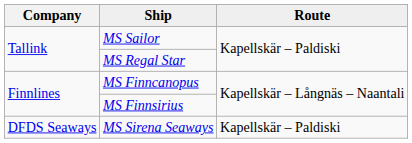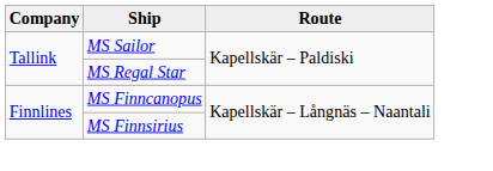 <table class="wikitable">
 <tr>
 <th>Company</th>
 <th style="background: #efefef; border-bottom: 1px;">Ship</th>
 <th style="background: #efefef; border-bottom: 1px;">Route</th>
 </tr>
 <tr>
 <td rowspan="2"> <a href='#'>Tallink</a></td>
 <td rowspan="1"><em><a href='#'>MS Sailor</a></em></td>
 <td rowspan="2">Kapellskär – Paldiski</td>
 </tr>
 <tr>
 <td rowspan="1"><em><a href='#'>MS Regal Star</a></em></td>
 </tr>
 <tr>
 <td rowspan="2"> <a href='#'>Finnlines</a></td>
 <td rowspan="1"><em><a href='#'>MS Finncanopus</a></em></td>
 <td rowspan="2">Kapellskär – Långnäs – Naantali</td>
 </tr>
 <tr>
 <td rowspan="1"><em><a href='#'>MS Finnsirius</a></em></td>
 </tr>
-<tr>
-<td rowspan="1"> <a href='#'>DFDS Seaways</a></td>
-<td rowspan="1"><em><a href='#'>MS Sirena Seaways</a></em></td>
-<td rowspan="1">Kapellskär – Paldiski</td>
-</tr>
 </table>
